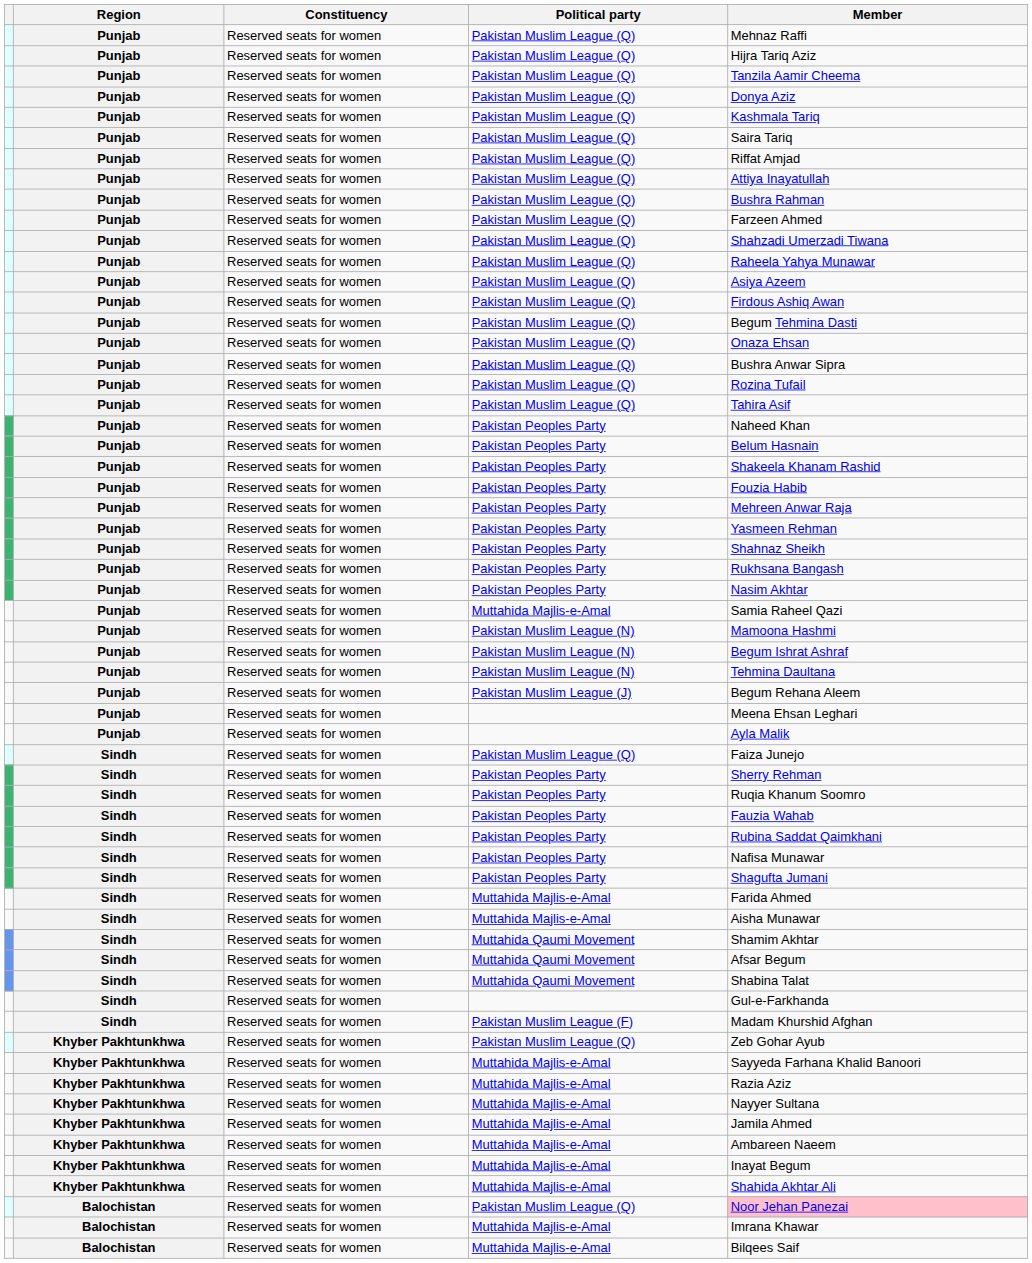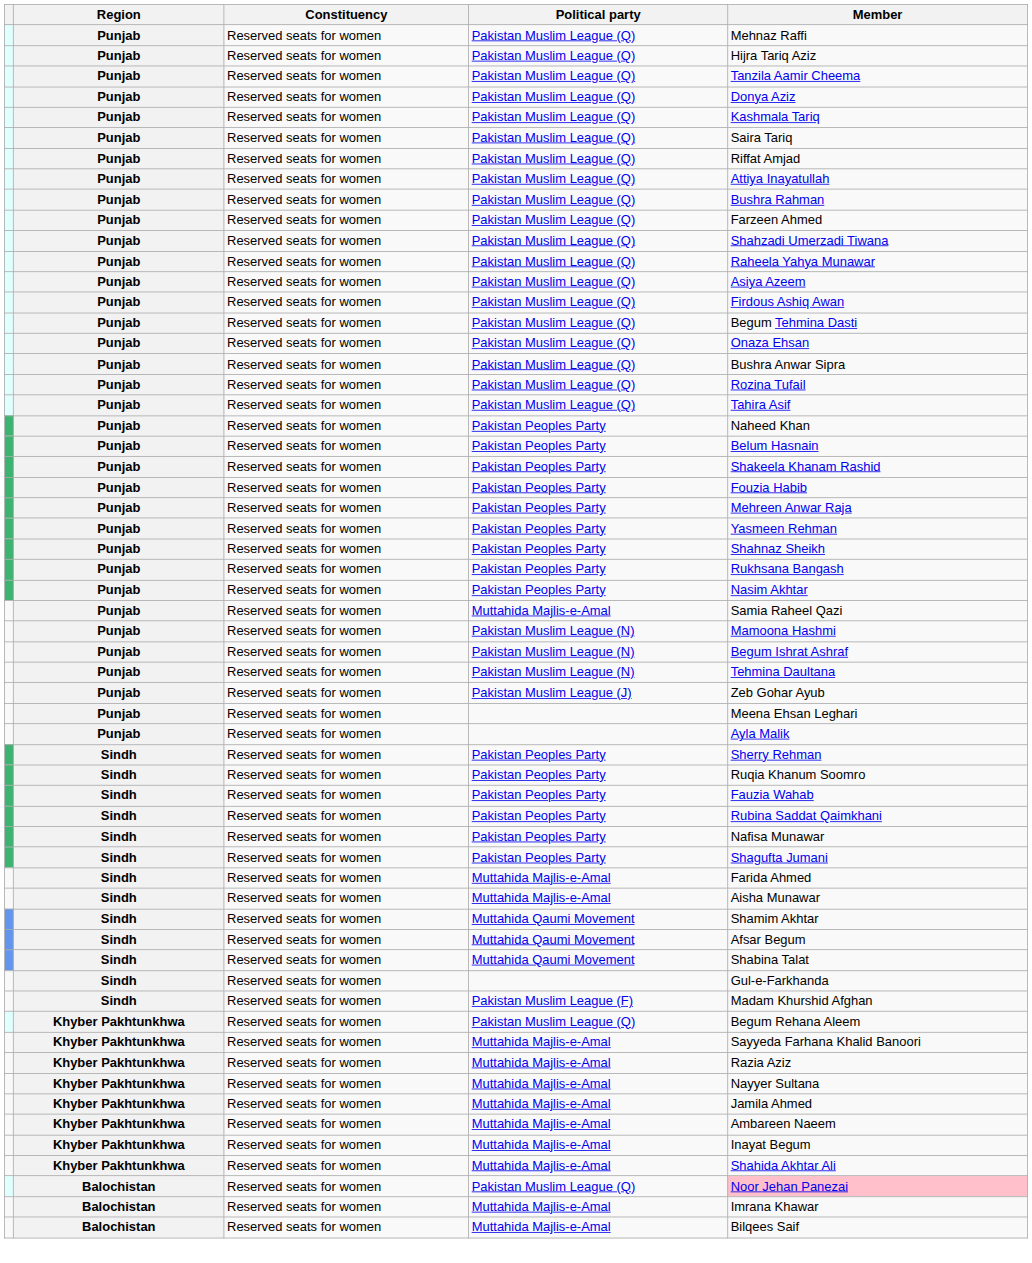 <table class="wikitable sortable" style="width: 100%;">
 <tr>
 <th class="unsortable"></th>
 <th>Region</th>
 <th class="unsortable">Constituency</th>
 <th>Political party</th>
 <th class="unsortable">Member</th>
 </tr>
 <tr>
 <td align=center style="background-color: #E0FFFF"></td>
 <th>Punjab</th>
 <td>Reserved seats for women</td>
 <td><a href='#'>Pakistan Muslim League (Q)</a></td>
 <td>Mehnaz Raffi</td>
 </tr>
 <tr>
 <td align=center style="background-color: #E0FFFF"></td>
 <th>Punjab</th>
 <td>Reserved seats for women</td>
 <td><a href='#'>Pakistan Muslim League (Q)</a></td>
 <td>Hijra Tariq Aziz</td>
 </tr>
 <tr>
 <td align=center style="background-color: #E0FFFF"></td>
 <th>Punjab</th>
 <td>Reserved seats for women</td>
 <td><a href='#'>Pakistan Muslim League (Q)</a></td>
 <td><a href='#'>Tanzila Aamir Cheema</a></td>
 </tr>
 <tr>
 <td align=center style="background-color: #E0FFFF"></td>
 <th>Punjab</th>
 <td>Reserved seats for women</td>
 <td><a href='#'>Pakistan Muslim League (Q)</a></td>
 <td><a href='#'>Donya Aziz</a></td>
 </tr>
 <tr>
 <td align=center style="background-color: #E0FFFF"></td>
 <th>Punjab</th>
 <td>Reserved seats for women</td>
 <td><a href='#'>Pakistan Muslim League (Q)</a></td>
 <td><a href='#'>Kashmala Tariq</a></td>
 </tr>
 <tr>
 <td align=center style="background-color: #E0FFFF"></td>
 <th>Punjab</th>
 <td>Reserved seats for women</td>
 <td><a href='#'>Pakistan Muslim League (Q)</a></td>
 <td>Saira Tariq</td>
 </tr>
 <tr>
 <td align=center style="background-color: #E0FFFF"></td>
 <th>Punjab</th>
 <td>Reserved seats for women</td>
 <td><a href='#'>Pakistan Muslim League (Q)</a></td>
 <td>Riffat Amjad</td>
 </tr>
 <tr>
 <td align=center style="background-color: #E0FFFF"></td>
 <th>Punjab</th>
 <td>Reserved seats for women</td>
 <td><a href='#'>Pakistan Muslim League (Q)</a></td>
 <td><a href='#'>Attiya Inayatullah</a></td>
 </tr>
 <tr>
 <td align=center style="background-color: #E0FFFF"></td>
 <th>Punjab</th>
 <td>Reserved seats for women</td>
 <td><a href='#'>Pakistan Muslim League (Q)</a></td>
 <td><a href='#'>Bushra Rahman</a></td>
 </tr>
 <tr>
 <td align=center style="background-color: #E0FFFF"></td>
 <th>Punjab</th>
 <td>Reserved seats for women</td>
 <td><a href='#'>Pakistan Muslim League (Q)</a></td>
 <td>Farzeen Ahmed</td>
 </tr>
 <tr>
 <td align=center style="background-color: #E0FFFF"></td>
 <th>Punjab</th>
 <td>Reserved seats for women</td>
 <td><a href='#'>Pakistan Muslim League (Q)</a></td>
 <td><a href='#'>Shahzadi Umerzadi Tiwana</a></td>
 </tr>
 <tr>
 <td align=center style="background-color: #E0FFFF"></td>
 <th>Punjab</th>
 <td>Reserved seats for women</td>
 <td><a href='#'>Pakistan Muslim League (Q)</a></td>
 <td><a href='#'>Raheela Yahya Munawar</a></td>
 </tr>
 <tr>
 <td align=center style="background-color: #E0FFFF"></td>
 <th>Punjab</th>
 <td>Reserved seats for women</td>
 <td><a href='#'>Pakistan Muslim League (Q)</a></td>
 <td><a href='#'>Asiya Azeem</a></td>
 </tr>
 <tr>
 <td align=center style="background-color: #E0FFFF"></td>
 <th>Punjab</th>
 <td>Reserved seats for women</td>
 <td><a href='#'>Pakistan Muslim League (Q)</a></td>
 <td><a href='#'>Firdous Ashiq Awan</a></td>
 </tr>
 <tr>
 <td align=center style="background-color: #E0FFFF"></td>
 <th>Punjab</th>
 <td>Reserved seats for women</td>
 <td><a href='#'>Pakistan Muslim League (Q)</a></td>
 <td>Begum <a href='#'>Tehmina Dasti</a></td>
 </tr>
 <tr>
 <td align=center style="background-color: #E0FFFF"></td>
 <th>Punjab</th>
 <td>Reserved seats for women</td>
 <td><a href='#'>Pakistan Muslim League (Q)</a></td>
 <td><a href='#'>Onaza Ehsan</a></td>
 </tr>
 <tr>
 <td align=center style="background-color: #E0FFFF"></td>
 <th>Punjab</th>
 <td>Reserved seats for women</td>
 <td><a href='#'>Pakistan Muslim League (Q)</a></td>
 <td>Bushra Anwar Sipra</td>
 </tr>
 <tr>
 <td align=center style="background-color: #E0FFFF"></td>
 <th>Punjab</th>
 <td>Reserved seats for women</td>
 <td><a href='#'>Pakistan Muslim League (Q)</a></td>
 <td><a href='#'>Rozina Tufail</a></td>
 </tr>
 <tr>
 <td align=center style="background-color: #E0FFFF"></td>
 <th>Punjab</th>
 <td>Reserved seats for women</td>
 <td><a href='#'>Pakistan Muslim League (Q)</a></td>
 <td><a href='#'>Tahira Asif</a></td>
 </tr>
 <tr>
 <td align=center style="background-color: #3CB371"></td>
 <th>Punjab</th>
 <td>Reserved seats for women</td>
 <td><a href='#'>Pakistan Peoples Party</a></td>
 <td>Naheed Khan</td>
 </tr>
 <tr>
 <td align=center style="background-color: #3CB371"></td>
 <th>Punjab</th>
 <td>Reserved seats for women</td>
 <td><a href='#'>Pakistan Peoples Party</a></td>
 <td><a href='#'>Belum Hasnain</a></td>
 </tr>
 <tr>
 <td align=center style="background-color: #3CB371"></td>
 <th>Punjab</th>
 <td>Reserved seats for women</td>
 <td><a href='#'>Pakistan Peoples Party</a></td>
 <td><a href='#'>Shakeela Khanam Rashid</a></td>
 </tr>
 <tr>
 <td align=center style="background-color: #3CB371"></td>
 <th>Punjab</th>
 <td>Reserved seats for women</td>
 <td><a href='#'>Pakistan Peoples Party</a></td>
 <td><a href='#'>Fouzia Habib</a></td>
 </tr>
 <tr>
 <td align=center style="background-color: #3CB371"></td>
 <th>Punjab</th>
 <td>Reserved seats for women</td>
 <td><a href='#'>Pakistan Peoples Party</a></td>
 <td><a href='#'>Mehreen Anwar Raja</a></td>
 </tr>
 <tr>
 <td align=center style="background-color: #3CB371"></td>
 <th>Punjab</th>
 <td>Reserved seats for women</td>
 <td><a href='#'>Pakistan Peoples Party</a></td>
 <td><a href='#'>Yasmeen Rehman</a></td>
 </tr>
 <tr>
 <td align=center style="background-color: #3CB371"></td>
 <th>Punjab</th>
 <td>Reserved seats for women</td>
 <td><a href='#'>Pakistan Peoples Party</a></td>
 <td><a href='#'>Shahnaz Sheikh</a></td>
 </tr>
 <tr>
 <td align=center style="background-color: #3CB371"></td>
 <th>Punjab</th>
 <td>Reserved seats for women</td>
 <td><a href='#'>Pakistan Peoples Party</a></td>
 <td><a href='#'>Rukhsana Bangash</a></td>
 </tr>
 <tr>
 <td align=center style="background-color: #3CB371"></td>
 <th>Punjab</th>
 <td>Reserved seats for women</td>
 <td><a href='#'>Pakistan Peoples Party</a></td>
 <td><a href='#'>Nasim Akhtar</a></td>
 </tr>
 <tr>
 <td></td>
 <th>Punjab</th>
 <td>Reserved seats for women</td>
 <td><a href='#'>Muttahida Majlis-e-Amal</a></td>
 <td>Samia Raheel Qazi</td>
 </tr>
 <tr>
 <td></td>
 <th>Punjab</th>
 <td>Reserved seats for women</td>
 <td><a href='#'>Pakistan Muslim League (N)</a></td>
 <td><a href='#'>Mamoona Hashmi</a></td>
 </tr>
 <tr>
 <td></td>
 <th>Punjab</th>
 <td>Reserved seats for women</td>
 <td><a href='#'>Pakistan Muslim League (N)</a></td>
 <td><a href='#'>Begum Ishrat Ashraf</a></td>
 </tr>
 <tr>
 <td></td>
 <th>Punjab</th>
 <td>Reserved seats for women</td>
 <td><a href='#'>Pakistan Muslim League (N)</a></td>
 <td><a href='#'>Tehmina Daultana</a></td>
 </tr>
 <tr>
 <td></td>
 <th>Punjab</th>
 <td>Reserved seats for women</td>
 <td><a href='#'>Pakistan Muslim League (J)</a></td>
-<td>Begum Rehana Aleem</td>
+<td>Zeb Gohar Ayub</td>
 </tr>
 <tr>
 <td></td>
 <th>Punjab</th>
 <td>Reserved seats for women</td>
 <td></td>
 <td>Meena Ehsan Leghari</td>
 </tr>
 <tr>
 <td></td>
 <th>Punjab</th>
 <td>Reserved seats for women</td>
 <td></td>
 <td><a href='#'>Ayla Malik</a></td>
-</tr>
-<tr>
-<td align=center style="background-color: #E0FFFF"></td>
-<th>Sindh</th>
-<td>Reserved seats for women</td>
-<td><a href='#'>Pakistan Muslim League (Q)</a></td>
-<td>Faiza Junejo</td>
 </tr>
 <tr>
 <td align=center style="background-color: #3CB371"></td>
 <th>Sindh</th>
 <td>Reserved seats for women</td>
 <td><a href='#'>Pakistan Peoples Party</a></td>
 <td><a href='#'>Sherry Rehman</a></td>
 </tr>
 <tr>
 <td align=center style="background-color: #3CB371"></td>
 <th>Sindh</th>
 <td>Reserved seats for women</td>
 <td><a href='#'>Pakistan Peoples Party</a></td>
 <td>Ruqia Khanum Soomro</td>
 </tr>
 <tr>
 <td align=center style="background-color: #3CB371"></td>
 <th>Sindh</th>
 <td>Reserved seats for women</td>
 <td><a href='#'>Pakistan Peoples Party</a></td>
 <td><a href='#'>Fauzia Wahab</a></td>
 </tr>
 <tr>
 <td align=center style="background-color: #3CB371"></td>
 <th>Sindh</th>
 <td>Reserved seats for women</td>
 <td><a href='#'>Pakistan Peoples Party</a></td>
 <td><a href='#'>Rubina Saddat Qaimkhani</a></td>
 </tr>
 <tr>
 <td align=center style="background-color: #3CB371"></td>
 <th>Sindh</th>
 <td>Reserved seats for women</td>
 <td><a href='#'>Pakistan Peoples Party</a></td>
 <td>Nafisa Munawar</td>
 </tr>
 <tr>
 <td align=center style="background-color: #3CB371"></td>
 <th>Sindh</th>
 <td>Reserved seats for women</td>
 <td><a href='#'>Pakistan Peoples Party</a></td>
 <td><a href='#'>Shagufta Jumani</a></td>
 </tr>
 <tr>
 <td></td>
 <th>Sindh</th>
 <td>Reserved seats for women</td>
 <td><a href='#'>Muttahida Majlis-e-Amal</a></td>
 <td>Farida Ahmed</td>
 </tr>
 <tr>
 <td></td>
 <th>Sindh</th>
 <td>Reserved seats for women</td>
 <td><a href='#'>Muttahida Majlis-e-Amal</a></td>
 <td>Aisha Munawar</td>
 </tr>
 <tr>
 <td align=center style="background-color: #6495ED"></td>
 <th>Sindh</th>
 <td>Reserved seats for women</td>
 <td><a href='#'>Muttahida Qaumi Movement</a></td>
 <td>Shamim Akhtar</td>
 </tr>
 <tr>
 <td align=center style="background-color: #6495ED"></td>
 <th>Sindh</th>
 <td>Reserved seats for women</td>
 <td><a href='#'>Muttahida Qaumi Movement</a></td>
 <td>Afsar Begum</td>
 </tr>
 <tr>
 <td align=center style="background-color: #6495ED"></td>
 <th>Sindh</th>
 <td>Reserved seats for women</td>
 <td><a href='#'>Muttahida Qaumi Movement</a></td>
 <td>Shabina Talat</td>
 </tr>
 <tr>
 <td></td>
 <th>Sindh</th>
 <td>Reserved seats for women</td>
 <td></td>
 <td>Gul-e-Farkhanda</td>
 </tr>
 <tr>
 <td></td>
 <th>Sindh</th>
 <td>Reserved seats for women</td>
 <td><a href='#'>Pakistan Muslim League (F)</a></td>
 <td>Madam Khurshid Afghan</td>
 </tr>
 <tr>
 <td align=center style="background-color: #E0FFFF"></td>
 <th>Khyber Pakhtunkhwa</th>
 <td>Reserved seats for women</td>
 <td><a href='#'>Pakistan Muslim League (Q)</a></td>
-<td>Zeb Gohar Ayub</td>
+<td>Begum Rehana Aleem</td>
 </tr>
 <tr>
 <td></td>
 <th>Khyber Pakhtunkhwa</th>
 <td>Reserved seats for women</td>
 <td><a href='#'>Muttahida Majlis-e-Amal</a></td>
 <td>Sayyeda Farhana Khalid Banoori</td>
 </tr>
 <tr>
 <td></td>
 <th>Khyber Pakhtunkhwa</th>
 <td>Reserved seats for women</td>
 <td><a href='#'>Muttahida Majlis-e-Amal</a></td>
 <td>Razia Aziz</td>
 </tr>
 <tr>
 <td></td>
 <th>Khyber Pakhtunkhwa</th>
 <td>Reserved seats for women</td>
 <td><a href='#'>Muttahida Majlis-e-Amal</a></td>
 <td>Nayyer Sultana</td>
 </tr>
 <tr>
 <td></td>
 <th>Khyber Pakhtunkhwa</th>
 <td>Reserved seats for women</td>
 <td><a href='#'>Muttahida Majlis-e-Amal</a></td>
 <td>Jamila Ahmed</td>
 </tr>
 <tr>
 <td></td>
 <th>Khyber Pakhtunkhwa</th>
 <td>Reserved seats for women</td>
 <td><a href='#'>Muttahida Majlis-e-Amal</a></td>
 <td>Ambareen Naeem</td>
 </tr>
 <tr>
 <td></td>
 <th>Khyber Pakhtunkhwa</th>
 <td>Reserved seats for women</td>
 <td><a href='#'>Muttahida Majlis-e-Amal</a></td>
 <td>Inayat Begum</td>
 </tr>
 <tr>
 <td></td>
 <th>Khyber Pakhtunkhwa</th>
 <td>Reserved seats for women</td>
 <td><a href='#'>Muttahida Majlis-e-Amal</a></td>
 <td><a href='#'>Shahida Akhtar Ali</a></td>
 </tr>
 <tr>
 <td align=center style="background-color: #E0FFFF"></td>
 <th>Balochistan</th>
 <td>Reserved seats for women</td>
 <td><a href='#'>Pakistan Muslim League (Q)</a></td>
 <td style="background: pink;"><a href='#'>Noor Jehan Panezai</a></td>
 </tr>
 <tr>
 <td></td>
 <th>Balochistan</th>
 <td>Reserved seats for women</td>
 <td><a href='#'>Muttahida Majlis-e-Amal</a></td>
 <td>Imrana Khawar</td>
 </tr>
 <tr>
 <td></td>
 <th>Balochistan</th>
 <td>Reserved seats for women</td>
 <td><a href='#'>Muttahida Majlis-e-Amal</a></td>
 <td>Bilqees Saif</td>
 </tr>
 </table>
